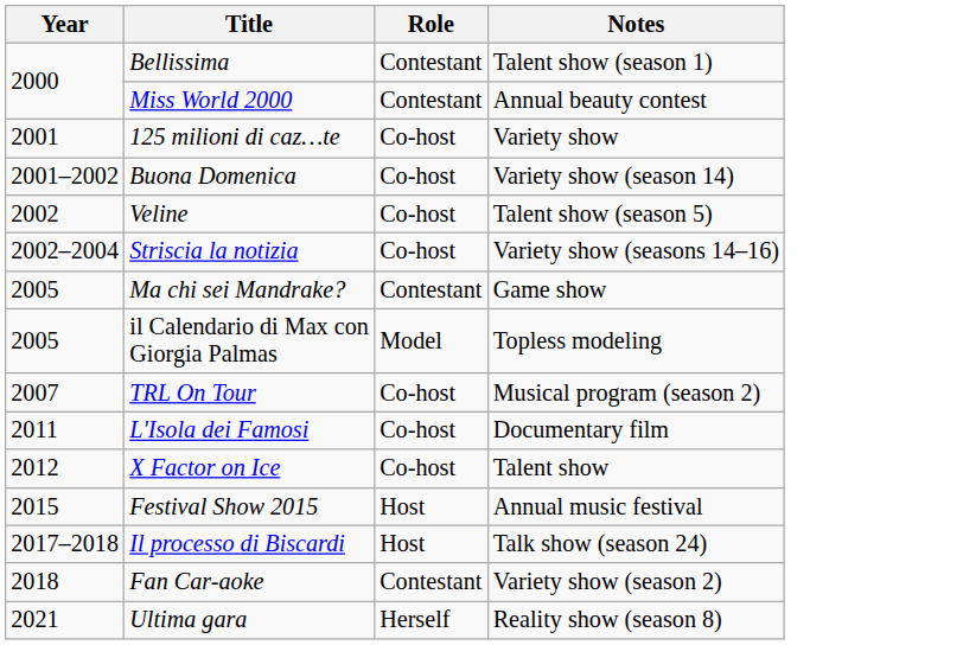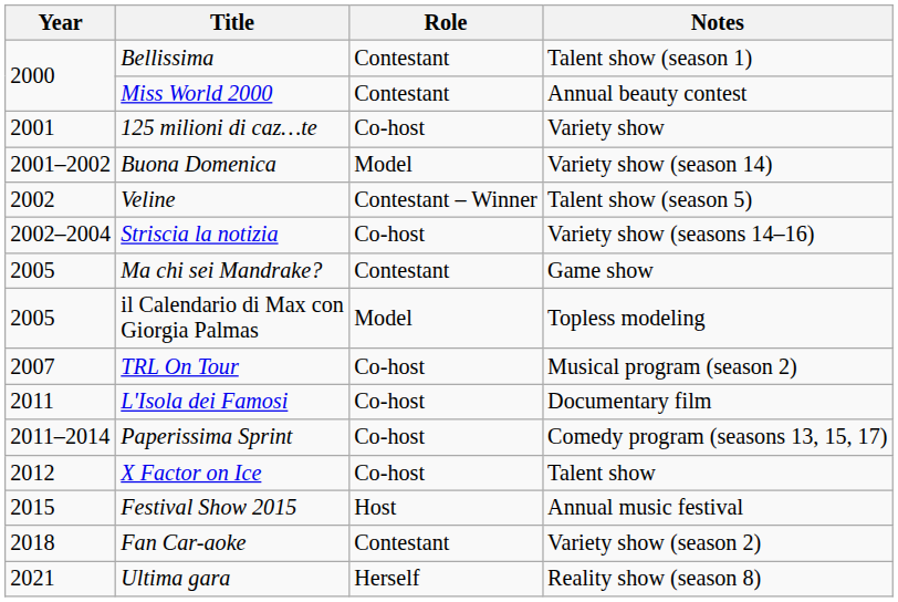 <table class="wikitable">
 <tr>
 <th>Year</th>
 <th>Title</th>
 <th>Role</th>
 <th>Notes</th>
 </tr>
 <tr>
 <td rowspan="2">2000</td>
 <td><em>Bellissima</em></td>
 <td>Contestant</td>
 <td>Talent show (season 1)</td>
 </tr>
 <tr>
 <td><em><a href='#'>Miss World 2000</a></em></td>
 <td>Contestant</td>
 <td>Annual beauty contest</td>
 </tr>
 <tr>
 <td>2001</td>
 <td><em>125 milioni di caz…te</em></td>
 <td>Co-host</td>
 <td>Variety show</td>
 </tr>
 <tr>
 <td>2001–2002</td>
 <td><em>Buona Domenica</em></td>
-<td>Co-host</td>
+<td>Model</td>
 <td>Variety show (season 14)</td>
 </tr>
 <tr>
 <td>2002</td>
 <td><em>Veline</em></td>
-<td>Co-host</td>
+<td>Contestant – Winner</td>
 <td>Talent show (season 5)</td>
 </tr>
 <tr>
 <td>2002–2004</td>
 <td><em><a href='#'>Striscia la notizia</a></em></td>
 <td>Co-host</td>
 <td>Variety show (seasons 14–16)</td>
 </tr>
 <tr>
 <td>2005</td>
 <td><em>Ma chi sei Mandrake?</em></td>
 <td>Contestant</td>
 <td>Game show</td>
 </tr>
 <tr>
 <td>2005</td>
 <td>il Calendario di Max con<br>Giorgia Palmas</td>
 <td>Model</td>
 <td>Topless modeling</td>
 </tr>
 <tr>
 <td>2007</td>
 <td><em><a href='#'>TRL On Tour</a></em></td>
 <td>Co-host</td>
 <td>Musical program (season 2)</td>
 </tr>
 <tr>
 <td>2011</td>
 <td><em><a href='#'>L'Isola dei Famosi</a></em></td>
 <td>Co-host</td>
 <td>Documentary film</td>
 </tr>
 <tr>
+<td>2011–2014</td>
+<td><em>Paperissima Sprint</em></td>
+<td>Co-host</td>
+<td>Comedy program (seasons 13, 15, 17)</td>
+</tr>
+<tr>
 <td>2012</td>
 <td><em><a href='#'>X Factor on Ice</a></em></td>
 <td>Co-host</td>
 <td>Talent show</td>
 </tr>
 <tr>
 <td>2015</td>
 <td><em>Festival Show 2015</em></td>
 <td>Host</td>
 <td>Annual music festival</td>
-</tr>
-<tr>
-<td>2017–2018</td>
-<td><em><a href='#'>Il processo di Biscardi</a></em></td>
-<td>Host</td>
-<td>Talk show (season 24)</td>
 </tr>
 <tr>
 <td>2018</td>
 <td><em>Fan Car-aoke</em></td>
 <td>Contestant</td>
 <td>Variety show (season 2)</td>
 </tr>
 <tr>
 <td>2021</td>
 <td><em>Ultima gara</em></td>
 <td>Herself</td>
 <td>Reality show (season 8)</td>
 </tr>
 </table>
